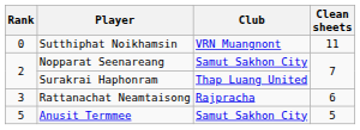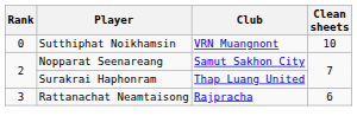 <table class="wikitable" style="text-align:center">
 <tr>
 <th>Rank</th>
 <th>Player</th>
 <th>Club</th>
 <th>Clean<br>sheets</th>
 </tr>
 <tr>
 <td>0</td>
 <td align="left"> Sutthiphat Noikhamsin</td>
 <td align="left"><a href='#'>VRN Muangnont</a></td>
-<td>11</td>
+<td>10</td>
 </tr>
 <tr>
 <td rowspan="2">2</td>
 <td align="left"> Nopparat Seenareang</td>
 <td align="left"><a href='#'>Samut Sakhon City</a></td>
 <td rowspan="2">7</td>
 </tr>
 <tr>
 <td align="left"> Surakrai Haphonram</td>
 <td align="left"><a href='#'>Thap Luang United</a></td>
 </tr>
 <tr>
 <td>3</td>
 <td align="left"> Rattanachat Neamtaisong</td>
 <td align="left"><a href='#'>Rajpracha</a></td>
 <td>6</td>
 </tr>
-<tr>
-<td>5</td>
-<td align="left"> <a href='#'>Anusit Termmee</a></td>
-<td align="left"><a href='#'>Samut Sakhon City</a></td>
-<td>5</td>
-</tr>
 </table>
